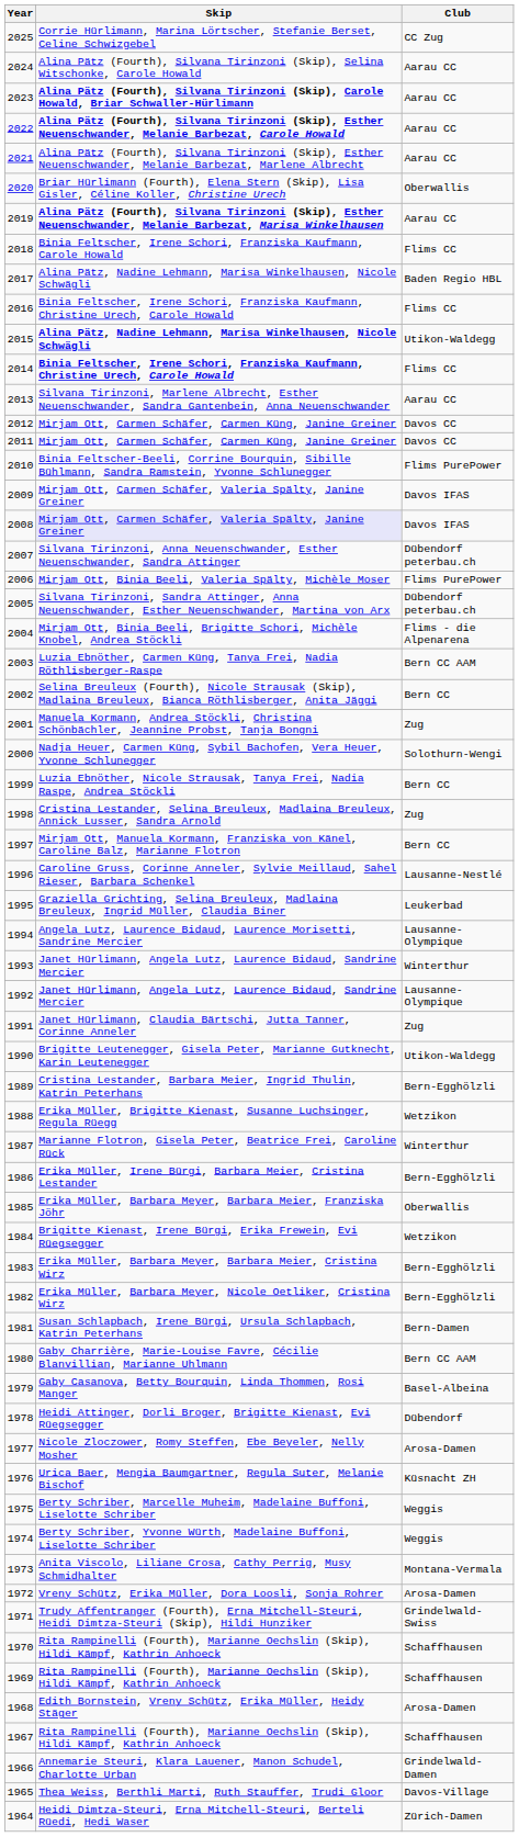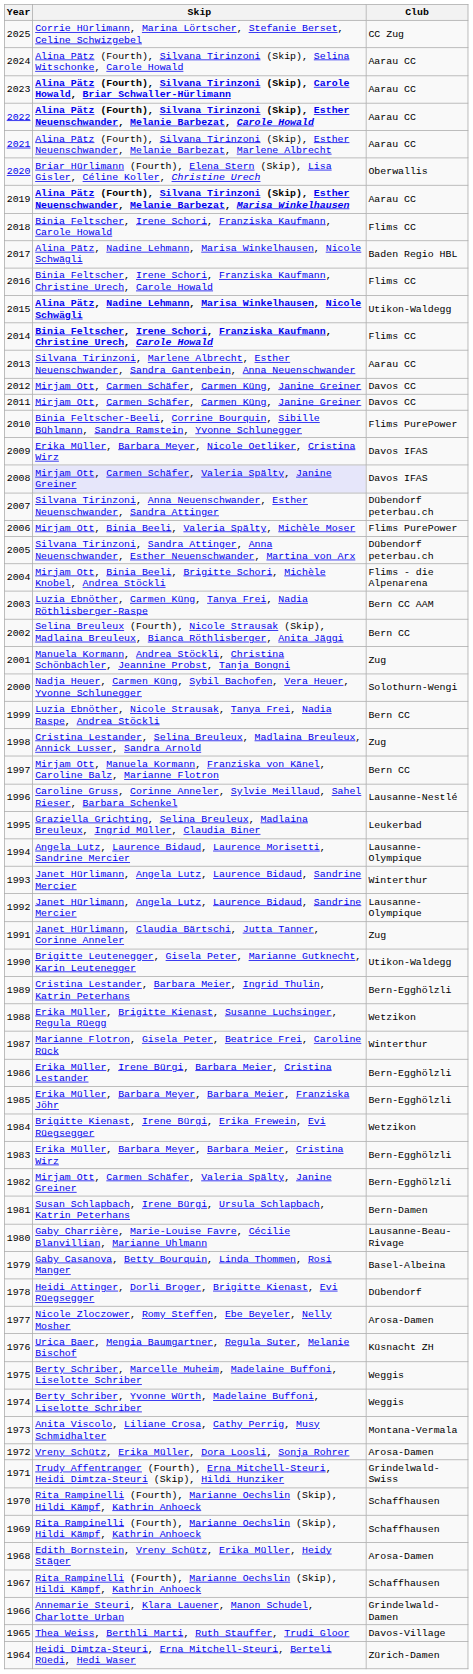 <table class="wikitable" border="1">
 <tr>
 <th scope="col">Year</th>
 <th scope="col">Skip</th>
 <th scope="col">Club</th>
 </tr>
 <tr>
 <td>2025</td>
 <td><a href='#'>Corrie Hürlimann</a>, <a href='#'>Marina Lörtscher</a>, <a href='#'>Stefanie Berset</a>, <a href='#'>Celine Schwizgebel</a></td>
 <td>CC Zug</td>
 </tr>
 <tr>
 <td>2024</td>
 <td><a href='#'>Alina Pätz</a> (Fourth), <a href='#'>Silvana Tirinzoni</a> (Skip), <a href='#'>Selina Witschonke</a>, <a href='#'>Carole Howald</a></td>
 <td>Aarau CC</td>
 </tr>
 <tr>
 <td>2023</td>
 <td><strong><a href='#'>Alina Pätz</a> (Fourth), <a href='#'>Silvana Tirinzoni</a> (Skip), <a href='#'>Carole Howald</a>, <a href='#'>Briar Schwaller-Hürlimann</a></strong></td>
 <td>Aarau CC</td>
 </tr>
 <tr>
 <td><a href='#'>2022</a></td>
 <td><strong><a href='#'>Alina Pätz</a> (Fourth), <a href='#'>Silvana Tirinzoni</a> (Skip), <a href='#'>Esther Neuenschwander</a>, <a href='#'>Melanie Barbezat</a>, <em><a href='#'>Carole Howald</a><strong><em></td>
 <td>Aarau CC</td>
 </tr>
 <tr>
 <td><a href='#'>2021</a></td>
 <td></strong><a href='#'>Alina Pätz</a> (Fourth), <a href='#'>Silvana Tirinzoni</a> (Skip), <a href='#'>Esther Neuenschwander</a>, <a href='#'>Melanie Barbezat</a>, </em><a href='#'>Marlene Albrecht</a></em></strong></td>
 <td>Aarau CC</td>
 </tr>
 <tr>
 <td><a href='#'>2020</a></td>
 <td><a href='#'>Briar Hürlimann</a> (Fourth), <a href='#'>Elena Stern</a> (Skip), <a href='#'>Lisa Gisler</a>, <a href='#'>Céline Koller</a>, <em><a href='#'>Christine Urech</a></em></td>
 <td>Oberwallis</td>
 </tr>
 <tr>
 <td>2019</td>
 <td><strong><a href='#'>Alina Pätz</a> (Fourth), <a href='#'>Silvana Tirinzoni</a> (Skip), <a href='#'>Esther Neuenschwander</a>, <a href='#'>Melanie Barbezat</a>, <em><a href='#'>Marisa Winkelhausen</a><strong><em></td>
 <td>Aarau CC</td>
 </tr>
 <tr>
 <td>2018</td>
 <td><a href='#'>Binia Feltscher</a>, <a href='#'>Irene Schori</a>, <a href='#'>Franziska Kaufmann</a>, <a href='#'>Carole Howald</a></td>
 <td>Flims CC</td>
 </tr>
 <tr>
 <td>2017</td>
 <td><a href='#'>Alina Pätz</a>, <a href='#'>Nadine Lehmann</a>, <a href='#'>Marisa Winkelhausen</a>, <a href='#'>Nicole Schwägli</a></td>
 <td>Baden Regio HBL</td>
 </tr>
 <tr>
 <td>2016</td>
 <td></strong><a href='#'>Binia Feltscher</a>, <a href='#'>Irene Schori</a>, <a href='#'>Franziska Kaufmann</a>, <a href='#'>Christine Urech</a>, </em><a href='#'>Carole Howald</a></em></strong></td>
 <td>Flims CC</td>
 </tr>
 <tr>
 <td>2015</td>
 <td><strong><a href='#'>Alina Pätz</a>, <a href='#'>Nadine Lehmann</a>, <a href='#'>Marisa Winkelhausen</a>, <a href='#'>Nicole Schwägli</a></strong></td>
 <td>Utikon-Waldegg</td>
 </tr>
 <tr>
 <td>2014</td>
 <td><strong><a href='#'>Binia Feltscher</a>, <a href='#'>Irene Schori</a>, <a href='#'>Franziska Kaufmann</a>, <a href='#'>Christine Urech</a>, <em><a href='#'>Carole Howald</a><strong><em></td>
 <td>Flims CC</td>
 </tr>
 <tr>
 <td>2013</td>
 <td><a href='#'>Silvana Tirinzoni</a>, <a href='#'>Marlene Albrecht</a>, <a href='#'>Esther Neuenschwander</a>, <a href='#'>Sandra Gantenbein</a>, </em><a href='#'>Anna Neuenschwander</a><em></td>
 <td>Aarau CC</td>
 </tr>
 <tr>
 <td>2012</td>
 <td></strong><a href='#'>Mirjam Ott</a>, <a href='#'>Carmen Schäfer</a>, <a href='#'>Carmen Küng</a>, <a href='#'>Janine Greiner</a><strong></td>
 <td>Davos CC</td>
 </tr>
 <tr>
 <td>2011</td>
 <td><a href='#'>Mirjam Ott</a>, <a href='#'>Carmen Schäfer</a>, <a href='#'>Carmen Küng</a>, <a href='#'>Janine Greiner</a></td>
 <td>Davos CC</td>
 </tr>
 <tr>
 <td>2010</td>
 <td><a href='#'>Binia Feltscher-Beeli</a>, <a href='#'>Corrine Bourquin</a>, <a href='#'>Sibille Bühlmann</a>, <a href='#'>Sandra Ramstein</a>, </em><a href='#'>Yvonne Schlunegger</a><em></td>
 <td>Flims PurePower</td>
 </tr>
 <tr>
 <td>2009</td>
-<td><a href='#'>Mirjam Ott</a>, <a href='#'>Carmen Schäfer</a>, <a href='#'>Valeria Spälty</a>, <a href='#'>Janine Greiner</a></td>
+<td><a href='#'>Erika Müller</a>, <a href='#'>Barbara Meyer</a>, <a href='#'>Nicole Oetliker</a>, <a href='#'>Cristina Wirz</a></td>
 <td>Davos IFAS</td>
 </tr>
 <tr>
 <td>2008</td>
 <td style="background: lavender;"><a href='#'>Mirjam Ott</a>, <a href='#'>Carmen Schäfer</a>, <a href='#'>Valeria Spälty</a>, <a href='#'>Janine Greiner</a></td>
 <td>Davos IFAS</td>
 </tr>
 <tr>
 <td>2007</td>
 <td><a href='#'>Silvana Tirinzoni</a>, <a href='#'>Anna Neuenschwander</a>, <a href='#'>Esther Neuenschwander</a>, <a href='#'>Sandra Attinger</a></td>
 <td>Dübendorf peterbau.ch</td>
 </tr>
 <tr>
 <td>2006</td>
 <td><a href='#'>Mirjam Ott</a>, <a href='#'>Binia Beeli</a>, <a href='#'>Valeria Spälty</a>, <a href='#'>Michèle Moser</a></td>
 <td>Flims PurePower</td>
 </tr>
 <tr>
 <td>2005</td>
 <td><a href='#'>Silvana Tirinzoni</a>, <a href='#'>Sandra Attinger</a>, <a href='#'>Anna Neuenschwander</a>, <a href='#'>Esther Neuenschwander</a>, </em><a href='#'>Martina von Arx</a><em></td>
 <td>Dübendorf peterbau.ch</td>
 </tr>
 <tr>
 <td>2004</td>
 <td><a href='#'>Mirjam Ott</a>, <a href='#'>Binia Beeli</a>, <a href='#'>Brigitte Schori</a>, <a href='#'>Michèle Knobel</a>, </em><a href='#'>Andrea Stöckli</a><em></td>
 <td>Flims - die Alpenarena</td>
 </tr>
 <tr>
 <td>2003</td>
 <td><a href='#'>Luzia Ebnöther</a>, <a href='#'>Carmen Küng</a>, <a href='#'>Tanya Frei</a>, <a href='#'>Nadia Röthlisberger-Raspe</a></td>
 <td>Bern CC AAM</td>
 </tr>
 <tr>
 <td>2002</td>
 <td><a href='#'>Selina Breuleux</a> (Fourth), <a href='#'>Nicole Strausak</a> (Skip), <a href='#'>Madlaina Breuleux</a>, <a href='#'>Bianca Röthlisberger</a>, </em><a href='#'>Anita Jäggi</a><em></td>
 <td>Bern CC</td>
 </tr>
 <tr>
 <td>2001</td>
 <td><a href='#'>Manuela Kormann</a>, <a href='#'>Andrea Stöckli</a>, <a href='#'>Christina Schönbächler</a>, <a href='#'>Jeannine Probst</a>, </em><a href='#'>Tanja Bongni</a><em></td>
 <td>Zug</td>
 </tr>
 <tr>
 <td>2000</td>
 <td><a href='#'>Nadja Heuer</a>, <a href='#'>Carmen Küng</a>, <a href='#'>Sybil Bachofen</a>, <a href='#'>Vera Heuer</a>, </em><a href='#'>Yvonne Schlunegger</a><em></td>
 <td>Solothurn-Wengi</td>
 </tr>
 <tr>
 <td>1999</td>
 <td><a href='#'>Luzia Ebnöther</a>, <a href='#'>Nicole Strausak</a>, <a href='#'>Tanya Frei</a>, <a href='#'>Nadia Raspe</a>, </em><a href='#'>Andrea Stöckli</a><em></td>
 <td>Bern CC</td>
 </tr>
 <tr>
 <td>1998</td>
 <td><a href='#'>Cristina Lestander</a>, <a href='#'>Selina Breuleux</a>, <a href='#'>Madlaina Breuleux</a>, <a href='#'>Annick Lusser</a>, </em><a href='#'>Sandra Arnold</a><em></td>
 <td>Zug</td>
 </tr>
 <tr>
 <td>1997</td>
 <td><a href='#'>Mirjam Ott</a>, <a href='#'>Manuela Kormann</a>, <a href='#'>Franziska von Känel</a>, <a href='#'>Caroline Balz</a>, </em><a href='#'>Marianne Flotron</a><em></td>
 <td>Bern CC</td>
 </tr>
 <tr>
 <td>1996</td>
 <td><a href='#'>Caroline Gruss</a>, <a href='#'>Corinne Anneler</a>, <a href='#'>Sylvie Meillaud</a>, <a href='#'>Sahel Rieser</a>, </em><a href='#'>Barbara Schenkel</a><em></td>
 <td>Lausanne-Nestlé</td>
 </tr>
 <tr>
 <td>1995</td>
 <td><a href='#'>Graziella Grichting</a>, <a href='#'>Selina Breuleux</a>, <a href='#'>Madlaina Breuleux</a>, <a href='#'>Ingrid Müller</a>, </em><a href='#'>Claudia Biner</a><em></td>
 <td>Leukerbad</td>
 </tr>
 <tr>
 <td>1994</td>
 <td><a href='#'>Angela Lutz</a>, <a href='#'>Laurence Bidaud</a>, <a href='#'>Laurence Morisetti</a>, <a href='#'>Sandrine Mercier</a></td>
 <td>Lausanne-Olympique</td>
 </tr>
 <tr>
 <td>1993</td>
 <td><a href='#'>Janet Hürlimann</a>, <a href='#'>Angela Lutz</a>, <a href='#'>Laurence Bidaud</a>, <a href='#'>Sandrine Mercier</a></td>
 <td>Winterthur</td>
 </tr>
 <tr>
 <td>1992</td>
 <td><a href='#'>Janet Hürlimann</a>, <a href='#'>Angela Lutz</a>, <a href='#'>Laurence Bidaud</a>, <a href='#'>Sandrine Mercier</a></td>
 <td>Lausanne-Olympique</td>
 </tr>
 <tr>
 <td>1991</td>
 <td><a href='#'>Janet Hürlimann</a>, <a href='#'>Claudia Bärtschi</a>, <a href='#'>Jutta Tanner</a>, <a href='#'>Corinne Anneler</a></td>
 <td>Zug</td>
 </tr>
 <tr>
 <td>1990</td>
 <td><a href='#'>Brigitte Leutenegger</a>, <a href='#'>Gisela Peter</a>, <a href='#'>Marianne Gutknecht</a>, <a href='#'>Karin Leutenegger</a></td>
 <td>Utikon-Waldegg</td>
 </tr>
 <tr>
 <td>1989</td>
 <td><a href='#'>Cristina Lestander</a>, <a href='#'>Barbara Meier</a>, <a href='#'>Ingrid Thulin</a>, <a href='#'>Katrin Peterhans</a></td>
 <td>Bern-Egghölzli</td>
 </tr>
 <tr>
 <td>1988</td>
 <td><a href='#'>Erika Müller</a>, <a href='#'>Brigitte Kienast</a>, <a href='#'>Susanne Luchsinger</a>, <a href='#'>Regula Rüegg</a></td>
 <td>Wetzikon</td>
 </tr>
 <tr>
 <td>1987</td>
 <td><a href='#'>Marianne Flotron</a>, <a href='#'>Gisela Peter</a>, <a href='#'>Beatrice Frei</a>, <a href='#'>Caroline Rück</a></td>
 <td>Winterthur</td>
 </tr>
 <tr>
 <td>1986</td>
 <td><a href='#'>Erika Müller</a>, <a href='#'>Irene Bürgi</a>, <a href='#'>Barbara Meier</a>, <a href='#'>Cristina Lestander</a></td>
 <td>Bern-Egghölzli</td>
 </tr>
 <tr>
 <td>1985</td>
 <td><a href='#'>Erika Müller</a>, <a href='#'>Barbara Meyer</a>, <a href='#'>Barbara Meier</a>, <a href='#'>Franziska Jöhr</a></td>
-<td>Oberwallis</td>
+<td>Bern-Egghölzli</td>
 </tr>
 <tr>
 <td>1984</td>
 <td><a href='#'>Brigitte Kienast</a>, <a href='#'>Irene Bürgi</a>, <a href='#'>Erika Frewein</a>, <a href='#'>Evi Rüegsegger</a></td>
 <td>Wetzikon</td>
 </tr>
 <tr>
 <td>1983</td>
 <td></strong><a href='#'>Erika Müller</a>, <a href='#'>Barbara Meyer</a>, <a href='#'>Barbara Meier</a>, <a href='#'>Cristina Wirz</a><strong></td>
 <td>Bern-Egghölzli</td>
 </tr>
 <tr>
 <td>1982</td>
-<td><a href='#'>Erika Müller</a>, <a href='#'>Barbara Meyer</a>, <a href='#'>Nicole Oetliker</a>, <a href='#'>Cristina Wirz</a></td>
+<td><a href='#'>Mirjam Ott</a>, <a href='#'>Carmen Schäfer</a>, <a href='#'>Valeria Spälty</a>, <a href='#'>Janine Greiner</a></td>
 <td>Bern-Egghölzli</td>
 </tr>
 <tr>
 <td>1981</td>
 <td><a href='#'>Susan Schlapbach</a>, <a href='#'>Irene Bürgi</a>, <a href='#'>Ursula Schlapbach</a>, <a href='#'>Katrin Peterhans</a></td>
 <td>Bern-Damen</td>
 </tr>
 <tr>
 <td>1980</td>
 <td><a href='#'>Gaby Charrière</a>, <a href='#'>Marie-Louise Favre</a>, <a href='#'>Cécilie Blanvillian</a>, <a href='#'>Marianne Uhlmann</a></td>
-<td>Bern CC AAM</td>
+<td>Lausanne-Beau-Rivage</td>
 </tr>
 <tr>
 <td>1979</td>
 <td></strong><a href='#'>Gaby Casanova</a>, <a href='#'>Betty Bourquin</a>, <a href='#'>Linda Thommen</a>, <a href='#'>Rosi Manger</a><strong></td>
 <td>Basel-Albeina</td>
 </tr>
 <tr>
 <td>1978</td>
 <td><a href='#'>Heidi Attinger</a>, <a href='#'>Dorli Broger</a>, <a href='#'>Brigitte Kienast</a>, <a href='#'>Evi Rüegsegger</a></td>
 <td>Dübendorf</td>
 </tr>
 <tr>
 <td>1977</td>
 <td><a href='#'>Nicole Zloczower</a>, <a href='#'>Romy Steffen</a>, <a href='#'>Ebe Beyeler</a>, <a href='#'>Nelly Mosher</a></td>
 <td>Arosa-Damen</td>
 </tr>
 <tr>
 <td>1976</td>
 <td><a href='#'>Urica Baer</a>, <a href='#'>Mengia Baumgartner</a>, <a href='#'>Regula Suter</a>, <a href='#'>Melanie Bischof</a></td>
 <td>Küsnacht ZH</td>
 </tr>
 <tr>
 <td>1975</td>
 <td><a href='#'>Berty Schriber</a>, <a href='#'>Marcelle Muheim</a>, <a href='#'>Madelaine Buffoni</a>, <a href='#'>Liselotte Schriber</a></td>
 <td>Weggis</td>
 </tr>
 <tr>
 <td>1974</td>
 <td><a href='#'>Berty Schriber</a>, <a href='#'>Yvonne Würth</a>, <a href='#'>Madelaine Buffoni</a>, <a href='#'>Liselotte Schriber</a></td>
 <td>Weggis</td>
 </tr>
 <tr>
 <td>1973</td>
 <td><a href='#'>Anita Viscolo</a>, <a href='#'>Liliane Crosa</a>, <a href='#'>Cathy Perrig</a>, <a href='#'>Musy Schmidhalter</a></td>
 <td>Montana-Vermala</td>
 </tr>
 <tr>
 <td>1972</td>
 <td><a href='#'>Vreny Schütz</a>, <a href='#'>Erika Müller</a>, <a href='#'>Dora Loosli</a>, <a href='#'>Sonja Rohrer</a></td>
 <td>Arosa-Damen</td>
 </tr>
 <tr>
 <td>1971</td>
 <td><a href='#'>Trudy Affentranger</a> (Fourth), <a href='#'>Erna Mitchell-Steuri</a>, <a href='#'>Heidi Dimtza-Steuri</a> (Skip), <a href='#'>Hildi Hunziker</a></td>
 <td>Grindelwald-Swiss</td>
 </tr>
 <tr>
 <td>1970</td>
 <td><a href='#'>Rita Rampinelli</a> (Fourth), <a href='#'>Marianne Oechslin</a> (Skip), <a href='#'>Hildi Kämpf</a>, <a href='#'>Kathrin Anhoeck</a></td>
 <td>Schaffhausen</td>
 </tr>
 <tr>
 <td>1969</td>
 <td><a href='#'>Rita Rampinelli</a> (Fourth), <a href='#'>Marianne Oechslin</a> (Skip), <a href='#'>Hildi Kämpf</a>, <a href='#'>Kathrin Anhoeck</a></td>
 <td>Schaffhausen</td>
 </tr>
 <tr>
 <td>1968</td>
 <td><a href='#'>Edith Bornstein</a>, <a href='#'>Vreny Schütz</a>, <a href='#'>Erika Müller</a>, <a href='#'>Heidy Stäger</a></td>
 <td>Arosa-Damen</td>
 </tr>
 <tr>
 <td>1967</td>
 <td><a href='#'>Rita Rampinelli</a> (Fourth), <a href='#'>Marianne Oechslin</a> (Skip), <a href='#'>Hildi Kämpf</a>, <a href='#'>Kathrin Anhoeck</a></td>
 <td>Schaffhausen</td>
 </tr>
 <tr>
 <td>1966</td>
 <td><a href='#'>Annemarie Steuri</a>, <a href='#'>Klara Lauener</a>, <a href='#'>Manon Schudel</a>, <a href='#'>Charlotte Urban</a></td>
 <td>Grindelwald-Damen</td>
 </tr>
 <tr>
 <td>1965</td>
 <td><a href='#'>Thea Weiss</a>, <a href='#'>Berthli Marti</a>, <a href='#'>Ruth Stauffer</a>, <a href='#'>Trudi Gloor</a></td>
 <td>Davos-Village</td>
 </tr>
 <tr>
 <td>1964</td>
 <td><a href='#'>Heidi Dimtza-Steuri</a>, <a href='#'>Erna Mitchell-Steuri</a>, <a href='#'>Berteli Rüedi</a>, <a href='#'>Hedi Waser</a></td>
 <td>Zürich-Damen</td>
 </tr>
 </table>
